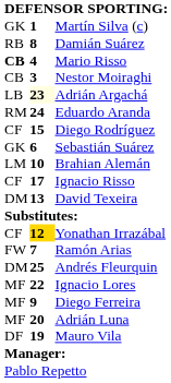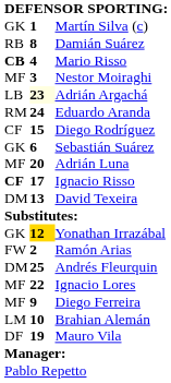 <table style="font-size: 90%" cellspacing="0" cellpadding="0">
 <tr>
 <td colspan="4"><strong>DEFENSOR SPORTING:</strong></td>
 </tr>
 <tr>
 <th width=25></th>
 <th width=25></th>
 </tr>
 <tr>
 <td>GK</td>
 <td><strong>1</strong></td>
 <td> <a href='#'>Martín Silva</a> (<a href='#'>c</a>)</td>
 </tr>
 <tr>
 <td>RB</td>
 <td><strong>8</strong></td>
 <td> <a href='#'>Damián Suárez</a></td>
 </tr>
 <tr>
 <td><strong>CB</strong></td>
 <td><strong>4</strong></td>
 <td> <a href='#'>Mario Risso</a></td>
 </tr>
 <tr>
-<td>CB</td>
+<td>MF</td>
 <td><strong>3</strong></td>
 <td> <a href='#'>Nestor Moiraghi</a></td>
 <td></td>
 </tr>
 <tr>
 <td>LB</td>
 <td style="background: lightyellow;"><strong>23</strong></td>
 <td> <a href='#'>Adrián Argachá</a></td>
 </tr>
 <tr>
 <td>RM</td>
 <td><strong>24</strong></td>
 <td> <a href='#'>Eduardo Aranda</a></td>
 </tr>
 <tr>
 <td>CF</td>
 <td><strong>15</strong></td>
 <td> <a href='#'>Diego Rodríguez</a></td>
 <td></td>
 </tr>
 <tr>
 <td>GK</td>
 <td><strong>6</strong></td>
 <td> <a href='#'>Sebastián Suárez</a></td>
 <td></td>
 <td></td>
 </tr>
 <tr>
-<td>LM</td>
-<td><strong>10</strong></td>
-<td> <a href='#'>Brahian Alemán</a></td>
+<td>MF</td>
+<td><strong>20</strong></td>
+<td> <a href='#'>Adrián Luna</a></td>
 <td></td>
 <td></td>
 </tr>
 <tr>
-<td>CF</td>
+<td><strong>CF</strong></td>
 <td><strong>17</strong></td>
 <td> <a href='#'>Ignacio Risso</a></td>
 <td></td>
 <td></td>
 </tr>
 <tr>
 <td>DM</td>
 <td><strong>13</strong></td>
 <td> <a href='#'>David Texeira</a></td>
 </tr>
 <tr>
 <td colspan=3><strong>Substitutes:</strong></td>
 </tr>
 <tr>
-<td>CF</td>
+<td>GK</td>
 <td style="background: gold;"><strong>12</strong></td>
 <td> <a href='#'>Yonathan Irrazábal</a></td>
 </tr>
 <tr>
 <td>FW</td>
-<td><strong>7</strong></td>
+<td><strong>2</strong></td>
 <td> <a href='#'>Ramón Arias</a></td>
 </tr>
 <tr>
 <td>DM</td>
 <td><strong>25</strong></td>
 <td> <a href='#'>Andrés Fleurquin</a></td>
 </tr>
 <tr>
 <td>MF</td>
 <td><strong>22</strong></td>
 <td> <a href='#'>Ignacio Lores</a></td>
 <td></td>
 <td></td>
 </tr>
 <tr>
 <td>MF</td>
 <td><strong>9</strong></td>
 <td> <a href='#'>Diego Ferreira</a></td>
 </tr>
 <tr>
-<td>MF</td>
-<td><strong>20</strong></td>
-<td> <a href='#'>Adrián Luna</a></td>
+<td>LM</td>
+<td><strong>10</strong></td>
+<td> <a href='#'>Brahian Alemán</a></td>
 <td></td>
 <td></td>
 </tr>
 <tr>
 <td>DF</td>
 <td><strong>19</strong></td>
 <td> <a href='#'>Mauro Vila</a></td>
 <td></td>
 <td></td>
 </tr>
 <tr>
 <td colspan=3><strong>Manager:</strong></td>
 </tr>
 <tr>
 <td colspan=4><a href='#'>Pablo Repetto</a></td>
 </tr>
 </table>
